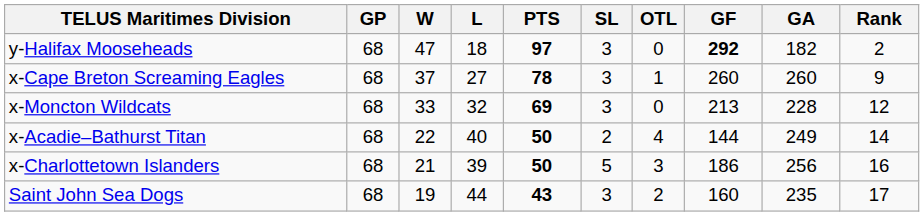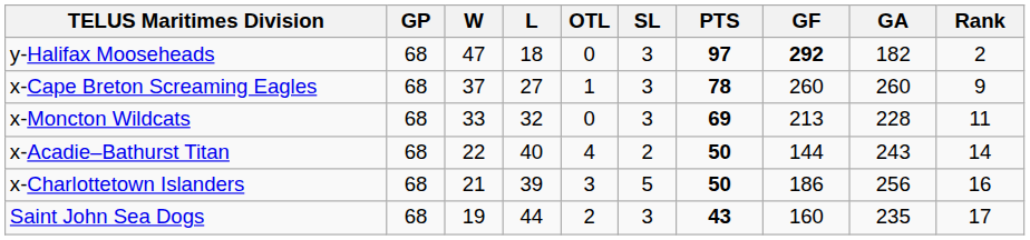 <table class="wikitable" style="text-align:center">
 <tr>
 <th bgcolor="#DDDDFF" width="33%">TELUS Maritimes Division</th>
 <th bgcolor="#DDDDFF" width="5%">GP</th>
 <th bgcolor="#DDDDFF" width="5%">W</th>
 <th bgcolor="#DDDDFF" width="5%">L</th>
+<th bgcolor="#DDDDFF" width="5%">OTL</th>
+<th bgcolor="#DDDDFF" width="5%">SL</th>
 <th bgcolor="#DDDDFF" width="7.5%">PTS</th>
-<th bgcolor="#DDDDFF" width="5%">SL</th>
-<th bgcolor="#DDDDFF" width="5%">OTL</th>
 <th bgcolor="#DDDDFF" width="7.5%">GF</th>
 <th bgcolor="#DDDDFF" width="7.5%">GA</th>
 <th bgcolor="#DDDDFF" width="7.5%">Rank</th>
 </tr>
 <tr>
 <td align=left>y-<a href='#'>Halifax Mooseheads</a></td>
 <td>68</td>
 <td>47</td>
 <td>18</td>
+<td>0</td>
+<td>3</td>
 <td><strong>97</strong></td>
-<td>3</td>
-<td>0</td>
 <td><strong>292</strong></td>
 <td>182</td>
 <td>2</td>
 </tr>
 <tr>
 <td align=left>x-<a href='#'>Cape Breton Screaming Eagles</a></td>
 <td>68</td>
 <td>37</td>
 <td>27</td>
+<td>1</td>
+<td>3</td>
 <td><strong>78</strong></td>
-<td>3</td>
-<td>1</td>
 <td>260</td>
 <td>260</td>
 <td>9</td>
 </tr>
 <tr>
 <td align=left>x-<a href='#'>Moncton Wildcats</a></td>
 <td>68</td>
 <td>33</td>
 <td>32</td>
+<td>0</td>
+<td>3</td>
 <td><strong>69</strong></td>
-<td>3</td>
-<td>0</td>
 <td>213</td>
 <td>228</td>
-<td>12</td>
+<td>11</td>
 </tr>
 <tr>
 <td align=left>x-<a href='#'>Acadie–Bathurst Titan</a></td>
 <td>68</td>
 <td>22</td>
 <td>40</td>
+<td>4</td>
+<td>2</td>
 <td><strong>50</strong></td>
-<td>2</td>
-<td>4</td>
 <td>144</td>
-<td>249</td>
+<td>243</td>
 <td>14</td>
 </tr>
 <tr>
 <td align=left>x-<a href='#'>Charlottetown Islanders</a></td>
 <td>68</td>
 <td>21</td>
 <td>39</td>
+<td>3</td>
+<td>5</td>
 <td><strong>50</strong></td>
-<td>5</td>
-<td>3</td>
 <td>186</td>
 <td>256</td>
 <td>16</td>
 </tr>
 <tr>
 <td align=left><a href='#'>Saint John Sea Dogs</a></td>
 <td>68</td>
 <td>19</td>
 <td>44</td>
+<td>2</td>
+<td>3</td>
 <td><strong>43</strong></td>
-<td>3</td>
-<td>2</td>
 <td>160</td>
 <td>235</td>
 <td>17</td>
 </tr>
 </table>
